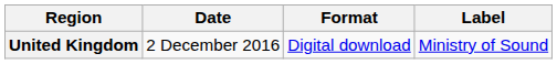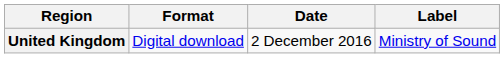 <table class="wikitable plainrowheaders" style="text-align:center">
 <tr>
 <th scope="col">Region</th>
+<th scope="col">Format</th>
 <th scope="col">Date</th>
-<th scope="col">Format</th>
 <th scope="col">Label</th>
 </tr>
 <tr>
 <th scope="row">United Kingdom</th>
+<td><a href='#'>Digital download</a></td>
 <td>2 December 2016</td>
-<td><a href='#'>Digital download</a></td>
 <td><a href='#'>Ministry of Sound</a></td>
 </tr>
 </table>
